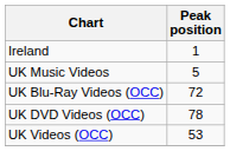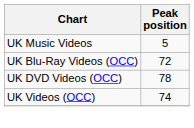 <table class="wikitable">
 <tr>
 <th style="text-align:center;">Chart</th>
 <th style="text-align:center;">Peak<br>position</th>
-</tr>
-<tr>
-<td>Ireland</td>
-<td style="text-align:center;">1</td>
 </tr>
 <tr>
 <td>UK Music Videos</td>
 <td style="text-align:center;">5</td>
 </tr>
 <tr>
 <td>UK Blu-Ray Videos  (<a href='#'>OCC</a>)</td>
 <td style="text-align:center;">72</td>
 </tr>
 <tr>
 <td>UK DVD Videos  (<a href='#'>OCC</a>)</td>
 <td style="text-align:center;">78</td>
 </tr>
 <tr>
 <td>UK Videos  (<a href='#'>OCC</a>)</td>
-<td style="text-align:center;">53</td>
+<td style="text-align:center;">74</td>
 </tr>
 <tr>
 </tr>
 </table>
